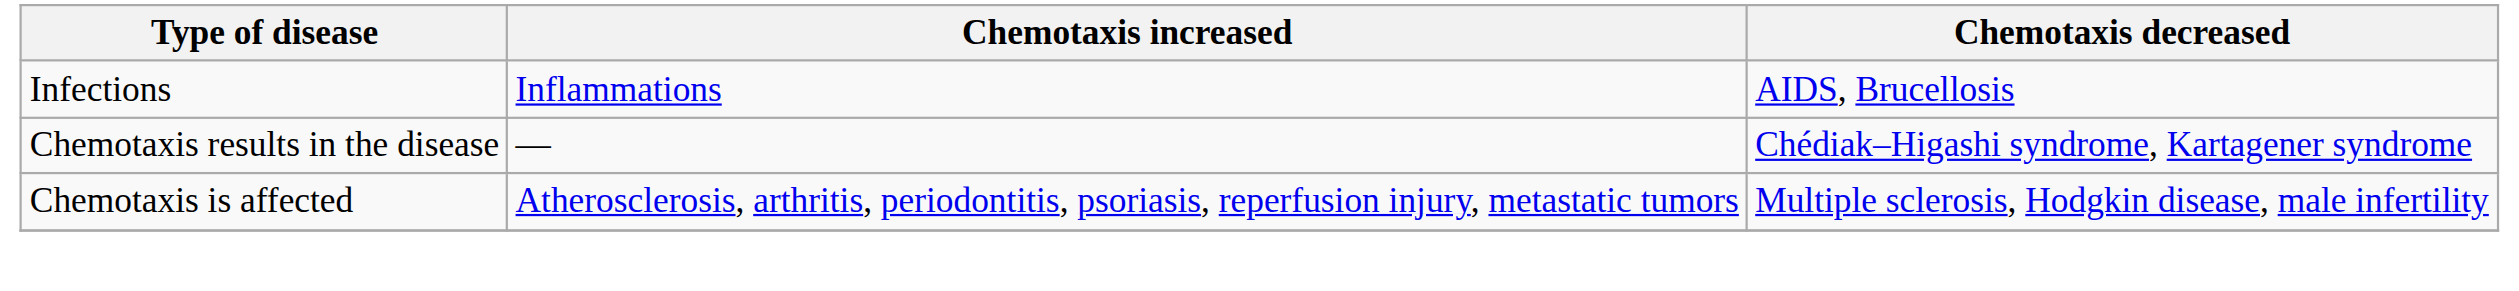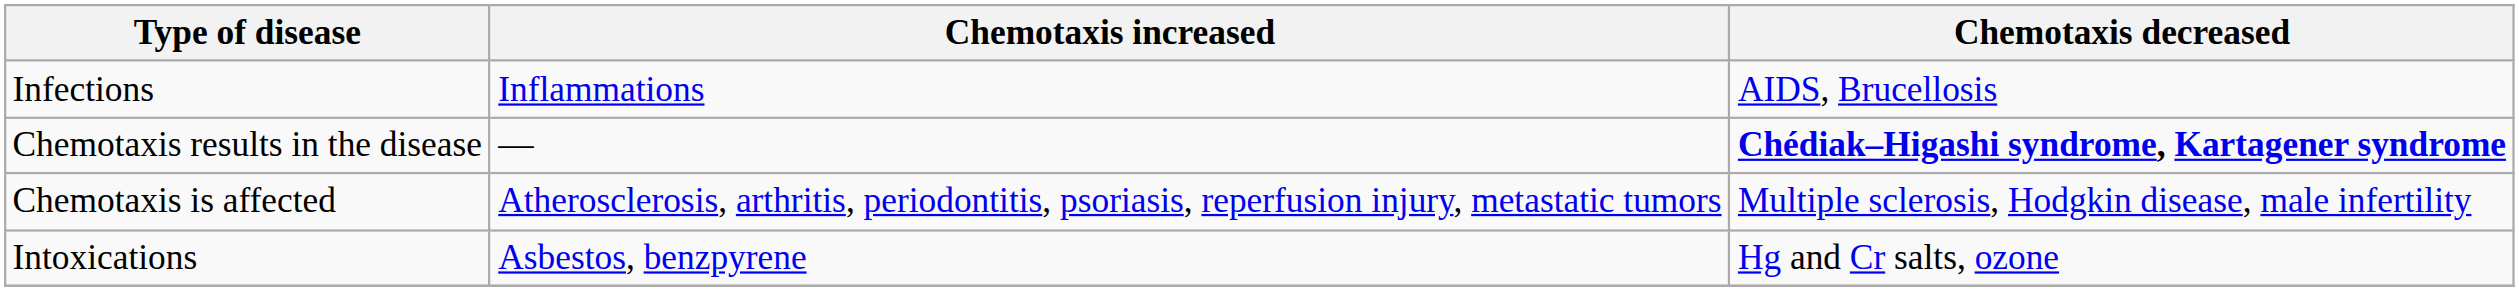 <table class="wikitable" style="margin: 1em auto 1em auto">
 <tr>
 <th>Type of disease</th>
 <th>Chemotaxis increased</th>
 <th>Chemotaxis decreased</th>
 </tr>
 <tr>
 <td>Infections</td>
 <td><a href='#'>Inflammations</a></td>
 <td><a href='#'>AIDS</a>, <a href='#'>Brucellosis</a></td>
 </tr>
 <tr>
 <td>Chemotaxis results in the disease</td>
 <td>—</td>
-<td><a href='#'>Chédiak–Higashi syndrome</a>, <a href='#'>Kartagener syndrome</a></td>
+<td><strong><a href='#'>Chédiak–Higashi syndrome</a>, <a href='#'>Kartagener syndrome</a></strong></td>
 </tr>
 <tr>
 <td>Chemotaxis is affected</td>
 <td><a href='#'>Atherosclerosis</a>, <a href='#'>arthritis</a>, <a href='#'>periodontitis</a>, <a href='#'>psoriasis</a>, <a href='#'>reperfusion injury</a>, <a href='#'>metastatic tumors</a></td>
 <td><a href='#'>Multiple sclerosis</a>, <a href='#'>Hodgkin disease</a>, <a href='#'>male infertility</a></td>
 </tr>
 <tr>
+<td>Intoxications</td>
+<td><a href='#'>Asbestos</a>, <a href='#'>benzpyrene</a></td>
+<td><a href='#'>Hg</a> and <a href='#'>Cr</a> salts, <a href='#'>ozone</a></td>
+</tr>
+<tr>
 </tr>
 </table>
